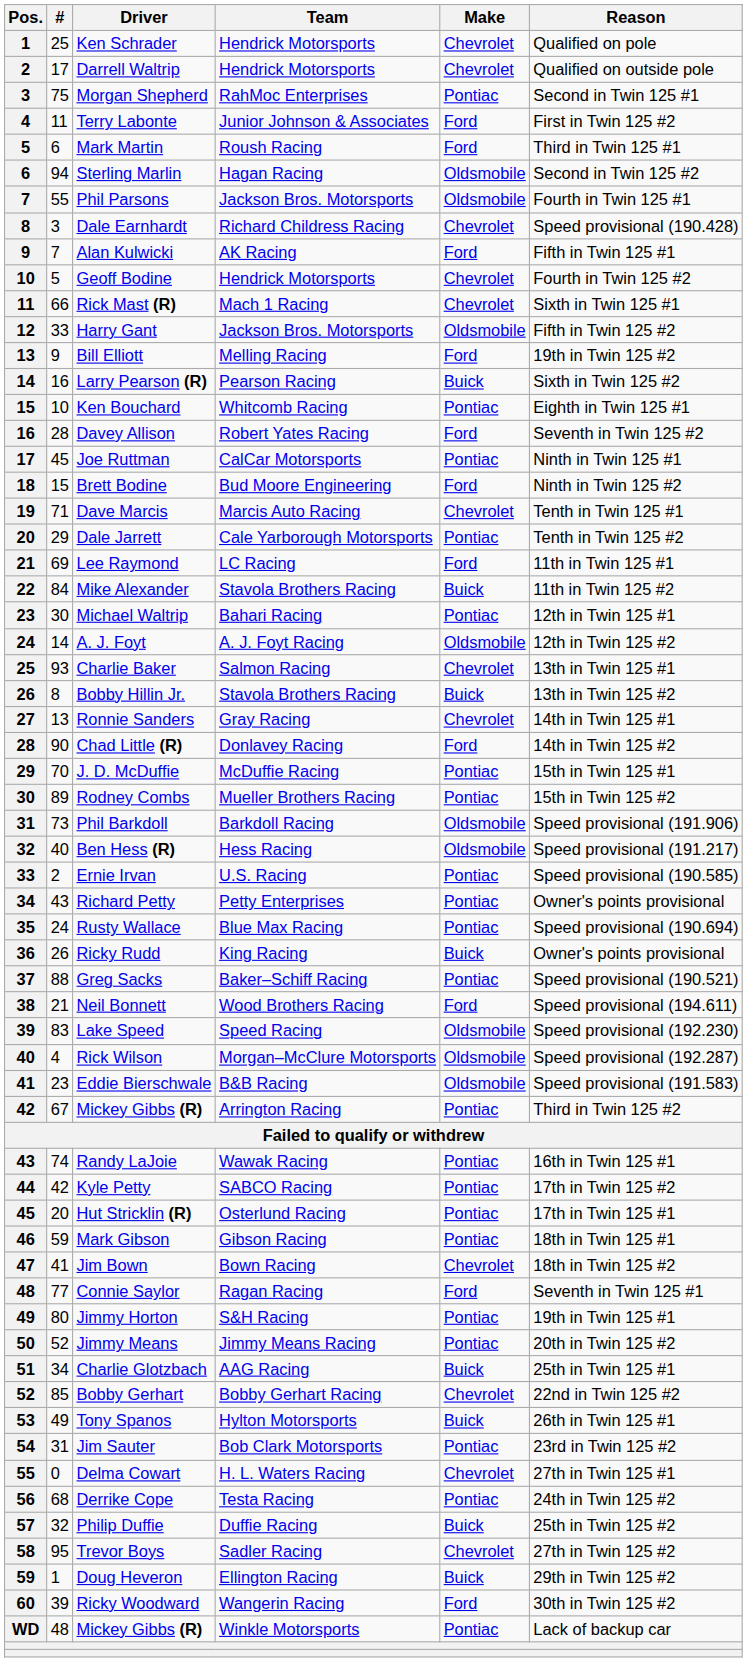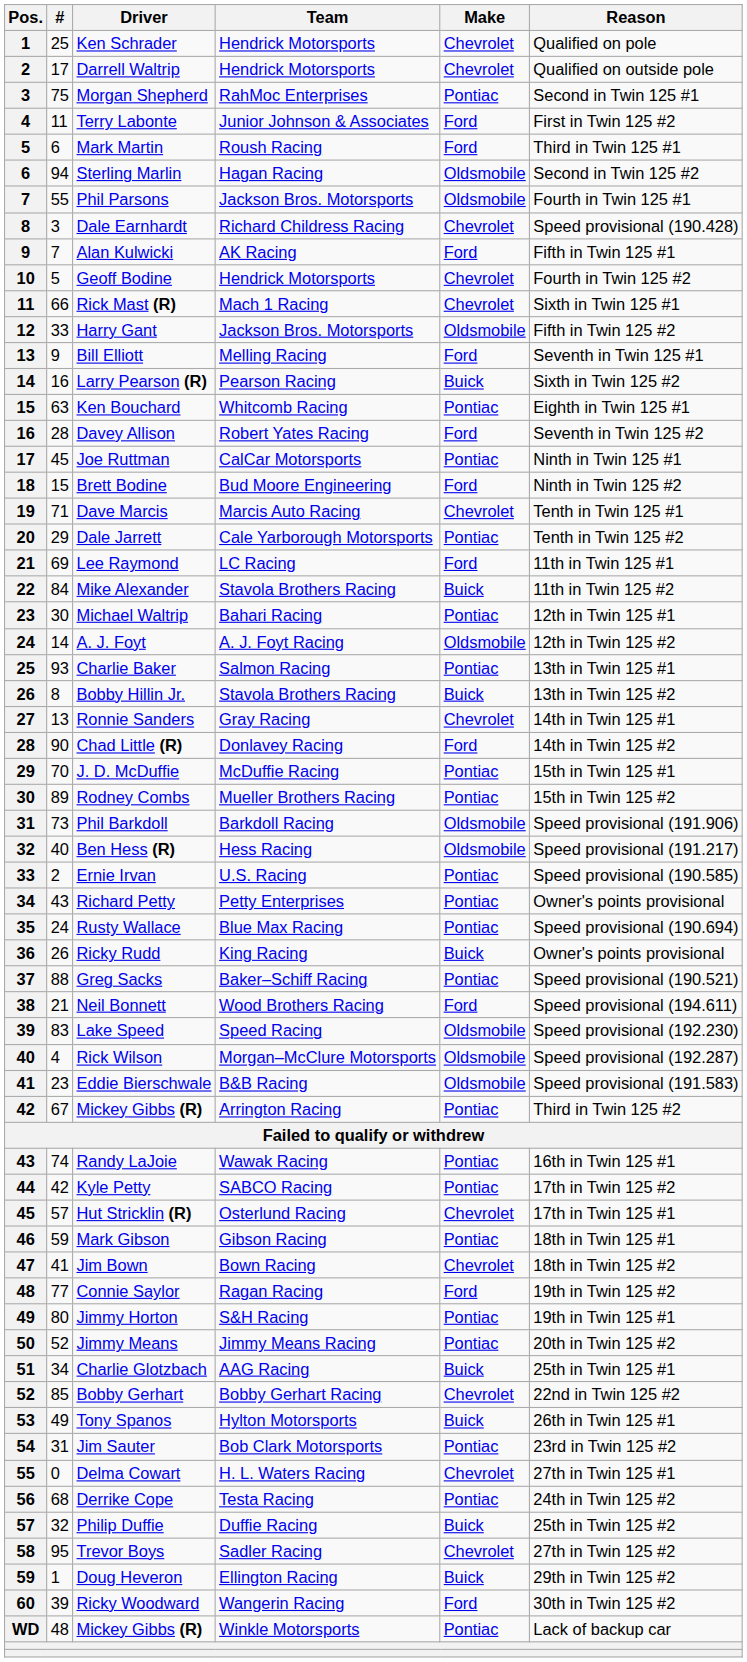 <table class="wikitable" style="font-size:95%">
 <tr>
 <th>Pos.</th>
 <th>#</th>
 <th>Driver</th>
 <th>Team</th>
 <th>Make</th>
 <th>Reason</th>
 </tr>
 <tr>
 <th>1</th>
 <td>25</td>
 <td><a href='#'>Ken Schrader</a></td>
 <td><a href='#'>Hendrick Motorsports</a></td>
 <td><a href='#'>Chevrolet</a></td>
 <td>Qualified on pole</td>
 </tr>
 <tr>
 <th>2</th>
 <td>17</td>
 <td><a href='#'>Darrell Waltrip</a></td>
 <td><a href='#'>Hendrick Motorsports</a></td>
 <td><a href='#'>Chevrolet</a></td>
 <td>Qualified on outside pole</td>
 </tr>
 <tr>
 <th>3</th>
 <td>75</td>
 <td><a href='#'>Morgan Shepherd</a></td>
 <td><a href='#'>RahMoc Enterprises</a></td>
 <td><a href='#'>Pontiac</a></td>
 <td>Second in Twin 125 #1</td>
 </tr>
 <tr>
 <th>4</th>
 <td>11</td>
 <td><a href='#'>Terry Labonte</a></td>
 <td><a href='#'>Junior Johnson & Associates</a></td>
 <td><a href='#'>Ford</a></td>
 <td>First in Twin 125 #2</td>
 </tr>
 <tr>
 <th>5</th>
 <td>6</td>
 <td><a href='#'>Mark Martin</a></td>
 <td><a href='#'>Roush Racing</a></td>
 <td><a href='#'>Ford</a></td>
 <td>Third in Twin 125 #1</td>
 </tr>
 <tr>
 <th>6</th>
 <td>94</td>
 <td><a href='#'>Sterling Marlin</a></td>
 <td><a href='#'>Hagan Racing</a></td>
 <td><a href='#'>Oldsmobile</a></td>
 <td>Second in Twin 125 #2</td>
 </tr>
 <tr>
 <th>7</th>
 <td>55</td>
 <td><a href='#'>Phil Parsons</a></td>
 <td><a href='#'>Jackson Bros. Motorsports</a></td>
 <td><a href='#'>Oldsmobile</a></td>
 <td>Fourth in Twin 125 #1</td>
 </tr>
 <tr>
 <th>8</th>
 <td>3</td>
 <td><a href='#'>Dale Earnhardt</a></td>
 <td><a href='#'>Richard Childress Racing</a></td>
 <td><a href='#'>Chevrolet</a></td>
 <td>Speed provisional (190.428)</td>
 </tr>
 <tr>
 <th>9</th>
 <td>7</td>
 <td><a href='#'>Alan Kulwicki</a></td>
 <td><a href='#'>AK Racing</a></td>
 <td><a href='#'>Ford</a></td>
 <td>Fifth in Twin 125 #1</td>
 </tr>
 <tr>
 <th>10</th>
 <td>5</td>
 <td><a href='#'>Geoff Bodine</a></td>
 <td><a href='#'>Hendrick Motorsports</a></td>
 <td><a href='#'>Chevrolet</a></td>
 <td>Fourth in Twin 125 #2</td>
 </tr>
 <tr>
 <th>11</th>
 <td>66</td>
 <td><a href='#'>Rick Mast</a> <strong>(R)</strong></td>
 <td><a href='#'>Mach 1 Racing</a></td>
 <td><a href='#'>Chevrolet</a></td>
 <td>Sixth in Twin 125 #1</td>
 </tr>
 <tr>
 <th>12</th>
 <td>33</td>
 <td><a href='#'>Harry Gant</a></td>
 <td><a href='#'>Jackson Bros. Motorsports</a></td>
 <td><a href='#'>Oldsmobile</a></td>
 <td>Fifth in Twin 125 #2</td>
 </tr>
 <tr>
 <th>13</th>
 <td>9</td>
 <td><a href='#'>Bill Elliott</a></td>
 <td><a href='#'>Melling Racing</a></td>
 <td><a href='#'>Ford</a></td>
-<td>19th in Twin 125 #2</td>
+<td>Seventh in Twin 125 #1</td>
 </tr>
 <tr>
 <th>14</th>
 <td>16</td>
 <td><a href='#'>Larry Pearson</a> <strong>(R)</strong></td>
 <td><a href='#'>Pearson Racing</a></td>
 <td><a href='#'>Buick</a></td>
 <td>Sixth in Twin 125 #2</td>
 </tr>
 <tr>
 <th>15</th>
-<td>10</td>
+<td>63</td>
 <td><a href='#'>Ken Bouchard</a></td>
 <td><a href='#'>Whitcomb Racing</a></td>
 <td><a href='#'>Pontiac</a></td>
 <td>Eighth in Twin 125 #1</td>
 </tr>
 <tr>
 <th>16</th>
 <td>28</td>
 <td><a href='#'>Davey Allison</a></td>
 <td><a href='#'>Robert Yates Racing</a></td>
 <td><a href='#'>Ford</a></td>
 <td>Seventh in Twin 125 #2</td>
 </tr>
 <tr>
 <th>17</th>
 <td>45</td>
 <td><a href='#'>Joe Ruttman</a></td>
 <td><a href='#'>CalCar Motorsports</a></td>
 <td><a href='#'>Pontiac</a></td>
 <td>Ninth in Twin 125 #1</td>
 </tr>
 <tr>
 <th>18</th>
 <td>15</td>
 <td><a href='#'>Brett Bodine</a></td>
 <td><a href='#'>Bud Moore Engineering</a></td>
 <td><a href='#'>Ford</a></td>
 <td>Ninth in Twin 125 #2</td>
 </tr>
 <tr>
 <th>19</th>
 <td>71</td>
 <td><a href='#'>Dave Marcis</a></td>
 <td><a href='#'>Marcis Auto Racing</a></td>
 <td><a href='#'>Chevrolet</a></td>
 <td>Tenth in Twin 125 #1</td>
 </tr>
 <tr>
 <th>20</th>
 <td>29</td>
 <td><a href='#'>Dale Jarrett</a></td>
 <td><a href='#'>Cale Yarborough Motorsports</a></td>
 <td><a href='#'>Pontiac</a></td>
 <td>Tenth in Twin 125 #2</td>
 </tr>
 <tr>
 <th>21</th>
 <td>69</td>
 <td><a href='#'>Lee Raymond</a></td>
 <td><a href='#'>LC Racing</a></td>
 <td><a href='#'>Ford</a></td>
 <td>11th in Twin 125 #1</td>
 </tr>
 <tr>
 <th>22</th>
 <td>84</td>
 <td><a href='#'>Mike Alexander</a></td>
 <td><a href='#'>Stavola Brothers Racing</a></td>
 <td><a href='#'>Buick</a></td>
 <td>11th in Twin 125 #2</td>
 </tr>
 <tr>
 <th>23</th>
 <td>30</td>
 <td><a href='#'>Michael Waltrip</a></td>
 <td><a href='#'>Bahari Racing</a></td>
 <td><a href='#'>Pontiac</a></td>
 <td>12th in Twin 125 #1</td>
 </tr>
 <tr>
 <th>24</th>
 <td>14</td>
 <td><a href='#'>A. J. Foyt</a></td>
 <td><a href='#'>A. J. Foyt Racing</a></td>
 <td><a href='#'>Oldsmobile</a></td>
 <td>12th in Twin 125 #2</td>
 </tr>
 <tr>
 <th>25</th>
 <td>93</td>
 <td><a href='#'>Charlie Baker</a></td>
 <td><a href='#'>Salmon Racing</a></td>
-<td><a href='#'>Chevrolet</a></td>
+<td><a href='#'>Pontiac</a></td>
 <td>13th in Twin 125 #1</td>
 </tr>
 <tr>
 <th>26</th>
 <td>8</td>
 <td><a href='#'>Bobby Hillin Jr.</a></td>
 <td><a href='#'>Stavola Brothers Racing</a></td>
 <td><a href='#'>Buick</a></td>
 <td>13th in Twin 125 #2</td>
 </tr>
 <tr>
 <th>27</th>
 <td>13</td>
 <td><a href='#'>Ronnie Sanders</a></td>
 <td><a href='#'>Gray Racing</a></td>
 <td><a href='#'>Chevrolet</a></td>
 <td>14th in Twin 125 #1</td>
 </tr>
 <tr>
 <th>28</th>
 <td>90</td>
 <td><a href='#'>Chad Little</a> <strong>(R)</strong></td>
 <td><a href='#'>Donlavey Racing</a></td>
 <td><a href='#'>Ford</a></td>
 <td>14th in Twin 125 #2</td>
 </tr>
 <tr>
 <th>29</th>
 <td>70</td>
 <td><a href='#'>J. D. McDuffie</a></td>
 <td><a href='#'>McDuffie Racing</a></td>
 <td><a href='#'>Pontiac</a></td>
 <td>15th in Twin 125 #1</td>
 </tr>
 <tr>
 <th>30</th>
 <td>89</td>
 <td><a href='#'>Rodney Combs</a></td>
 <td><a href='#'>Mueller Brothers Racing</a></td>
 <td><a href='#'>Pontiac</a></td>
 <td>15th in Twin 125 #2</td>
 </tr>
 <tr>
 <th>31</th>
 <td>73</td>
 <td><a href='#'>Phil Barkdoll</a></td>
 <td><a href='#'>Barkdoll Racing</a></td>
 <td><a href='#'>Oldsmobile</a></td>
 <td>Speed provisional (191.906)</td>
 </tr>
 <tr>
 <th>32</th>
 <td>40</td>
 <td><a href='#'>Ben Hess</a> <strong>(R)</strong></td>
 <td><a href='#'>Hess Racing</a></td>
 <td><a href='#'>Oldsmobile</a></td>
 <td>Speed provisional (191.217)</td>
 </tr>
 <tr>
 <th>33</th>
 <td>2</td>
 <td><a href='#'>Ernie Irvan</a></td>
 <td><a href='#'>U.S. Racing</a></td>
 <td><a href='#'>Pontiac</a></td>
 <td>Speed provisional (190.585)</td>
 </tr>
 <tr>
 <th>34</th>
 <td>43</td>
 <td><a href='#'>Richard Petty</a></td>
 <td><a href='#'>Petty Enterprises</a></td>
 <td><a href='#'>Pontiac</a></td>
 <td>Owner's points provisional</td>
 </tr>
 <tr>
 <th>35</th>
 <td>24</td>
 <td><a href='#'>Rusty Wallace</a></td>
 <td><a href='#'>Blue Max Racing</a></td>
 <td><a href='#'>Pontiac</a></td>
 <td>Speed provisional (190.694)</td>
 </tr>
 <tr>
 <th>36</th>
 <td>26</td>
 <td><a href='#'>Ricky Rudd</a></td>
 <td><a href='#'>King Racing</a></td>
 <td><a href='#'>Buick</a></td>
 <td>Owner's points provisional</td>
 </tr>
 <tr>
 <th>37</th>
 <td>88</td>
 <td><a href='#'>Greg Sacks</a></td>
 <td><a href='#'>Baker–Schiff Racing</a></td>
 <td><a href='#'>Pontiac</a></td>
 <td>Speed provisional (190.521)</td>
 </tr>
 <tr>
 <th>38</th>
 <td>21</td>
 <td><a href='#'>Neil Bonnett</a></td>
 <td><a href='#'>Wood Brothers Racing</a></td>
 <td><a href='#'>Ford</a></td>
 <td>Speed provisional (194.611)</td>
 </tr>
 <tr>
 <th>39</th>
 <td>83</td>
 <td><a href='#'>Lake Speed</a></td>
 <td><a href='#'>Speed Racing</a></td>
 <td><a href='#'>Oldsmobile</a></td>
 <td>Speed provisional (192.230)</td>
 </tr>
 <tr>
 <th>40</th>
 <td>4</td>
 <td><a href='#'>Rick Wilson</a></td>
 <td><a href='#'>Morgan–McClure Motorsports</a></td>
 <td><a href='#'>Oldsmobile</a></td>
 <td>Speed provisional (192.287)</td>
 </tr>
 <tr>
 <th>41</th>
 <td>23</td>
 <td><a href='#'>Eddie Bierschwale</a></td>
 <td><a href='#'>B&B Racing</a></td>
 <td><a href='#'>Oldsmobile</a></td>
 <td>Speed provisional (191.583)</td>
 </tr>
 <tr>
 <th>42</th>
 <td>67</td>
 <td><a href='#'>Mickey Gibbs</a> <strong>(R)</strong></td>
 <td><a href='#'>Arrington Racing</a></td>
 <td><a href='#'>Pontiac</a></td>
 <td>Third in Twin 125 #2</td>
 </tr>
 <tr>
 <th colspan="6">Failed to qualify or withdrew</th>
 </tr>
 <tr>
 <th>43</th>
 <td>74</td>
 <td><a href='#'>Randy LaJoie</a></td>
 <td><a href='#'>Wawak Racing</a></td>
 <td><a href='#'>Pontiac</a></td>
 <td>16th in Twin 125 #1</td>
 </tr>
 <tr>
 <th>44</th>
 <td>42</td>
 <td><a href='#'>Kyle Petty</a></td>
 <td><a href='#'>SABCO Racing</a></td>
 <td><a href='#'>Pontiac</a></td>
 <td>17th in Twin 125 #2</td>
 </tr>
 <tr>
 <th>45</th>
-<td>20</td>
+<td>57</td>
 <td><a href='#'>Hut Stricklin</a> <strong>(R)</strong></td>
 <td><a href='#'>Osterlund Racing</a></td>
-<td><a href='#'>Pontiac</a></td>
+<td><a href='#'>Chevrolet</a></td>
 <td>17th in Twin 125 #1</td>
 </tr>
 <tr>
 <th>46</th>
 <td>59</td>
 <td><a href='#'>Mark Gibson</a></td>
 <td><a href='#'>Gibson Racing</a></td>
 <td><a href='#'>Pontiac</a></td>
 <td>18th in Twin 125 #1</td>
 </tr>
 <tr>
 <th>47</th>
 <td>41</td>
 <td><a href='#'>Jim Bown</a></td>
 <td><a href='#'>Bown Racing</a></td>
 <td><a href='#'>Chevrolet</a></td>
 <td>18th in Twin 125 #2</td>
 </tr>
 <tr>
 <th>48</th>
 <td>77</td>
 <td><a href='#'>Connie Saylor</a></td>
 <td><a href='#'>Ragan Racing</a></td>
 <td><a href='#'>Ford</a></td>
-<td>Seventh in Twin 125 #1</td>
+<td>19th in Twin 125 #2</td>
 </tr>
 <tr>
 <th>49</th>
 <td>80</td>
 <td><a href='#'>Jimmy Horton</a></td>
 <td><a href='#'>S&H Racing</a></td>
 <td><a href='#'>Pontiac</a></td>
 <td>19th in Twin 125 #1</td>
 </tr>
 <tr>
 <th>50</th>
 <td>52</td>
 <td><a href='#'>Jimmy Means</a></td>
 <td><a href='#'>Jimmy Means Racing</a></td>
 <td><a href='#'>Pontiac</a></td>
 <td>20th in Twin 125 #2</td>
 </tr>
 <tr>
 <th>51</th>
 <td>34</td>
 <td><a href='#'>Charlie Glotzbach</a></td>
 <td><a href='#'>AAG Racing</a></td>
 <td><a href='#'>Buick</a></td>
 <td>25th in Twin 125 #1</td>
 </tr>
 <tr>
 <th>52</th>
 <td>85</td>
 <td><a href='#'>Bobby Gerhart</a></td>
 <td><a href='#'>Bobby Gerhart Racing</a></td>
 <td><a href='#'>Chevrolet</a></td>
 <td>22nd in Twin 125 #2</td>
 </tr>
 <tr>
 <th>53</th>
 <td>49</td>
 <td><a href='#'>Tony Spanos</a></td>
 <td><a href='#'>Hylton Motorsports</a></td>
 <td><a href='#'>Buick</a></td>
 <td>26th in Twin 125 #1</td>
 </tr>
 <tr>
 <th>54</th>
 <td>31</td>
 <td><a href='#'>Jim Sauter</a></td>
 <td><a href='#'>Bob Clark Motorsports</a></td>
 <td><a href='#'>Pontiac</a></td>
 <td>23rd in Twin 125 #2</td>
 </tr>
 <tr>
 <th>55</th>
 <td>0</td>
 <td><a href='#'>Delma Cowart</a></td>
 <td><a href='#'>H. L. Waters Racing</a></td>
 <td><a href='#'>Chevrolet</a></td>
 <td>27th in Twin 125 #1</td>
 </tr>
 <tr>
 <th>56</th>
 <td>68</td>
 <td><a href='#'>Derrike Cope</a></td>
 <td><a href='#'>Testa Racing</a></td>
 <td><a href='#'>Pontiac</a></td>
 <td>24th in Twin 125 #2</td>
 </tr>
 <tr>
 <th>57</th>
 <td>32</td>
 <td><a href='#'>Philip Duffie</a></td>
 <td><a href='#'>Duffie Racing</a></td>
 <td><a href='#'>Buick</a></td>
 <td>25th in Twin 125 #2</td>
 </tr>
 <tr>
 <th>58</th>
 <td>95</td>
 <td><a href='#'>Trevor Boys</a></td>
 <td><a href='#'>Sadler Racing</a></td>
 <td><a href='#'>Chevrolet</a></td>
 <td>27th in Twin 125 #2</td>
 </tr>
 <tr>
 <th>59</th>
 <td>1</td>
 <td><a href='#'>Doug Heveron</a></td>
 <td><a href='#'>Ellington Racing</a></td>
 <td><a href='#'>Buick</a></td>
 <td>29th in Twin 125 #2</td>
 </tr>
 <tr>
 <th>60</th>
 <td>39</td>
 <td><a href='#'>Ricky Woodward</a></td>
 <td><a href='#'>Wangerin Racing</a></td>
 <td><a href='#'>Ford</a></td>
 <td>30th in Twin 125 #2</td>
 </tr>
 <tr>
 <th>WD</th>
 <td>48</td>
 <td><a href='#'>Mickey Gibbs</a> <strong>(R)</strong></td>
 <td><a href='#'>Winkle Motorsports</a></td>
 <td><a href='#'>Pontiac</a></td>
 <td>Lack of backup car</td>
 </tr>
 <tr>
 <th colspan="6"></th>
 </tr>
 <tr>
 <th colspan="6"></th>
 </tr>
 </table>
